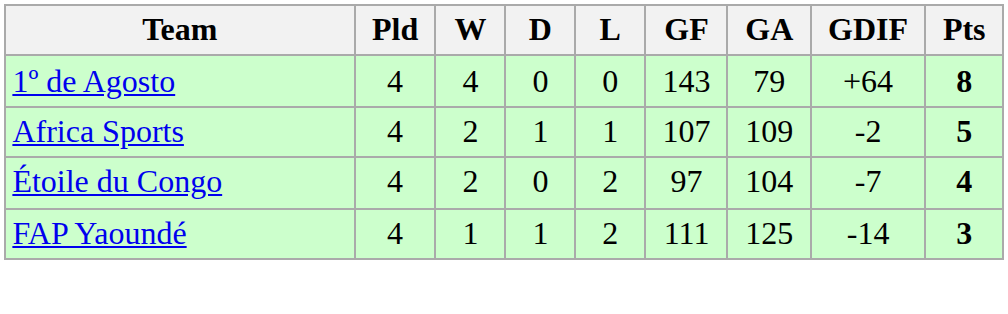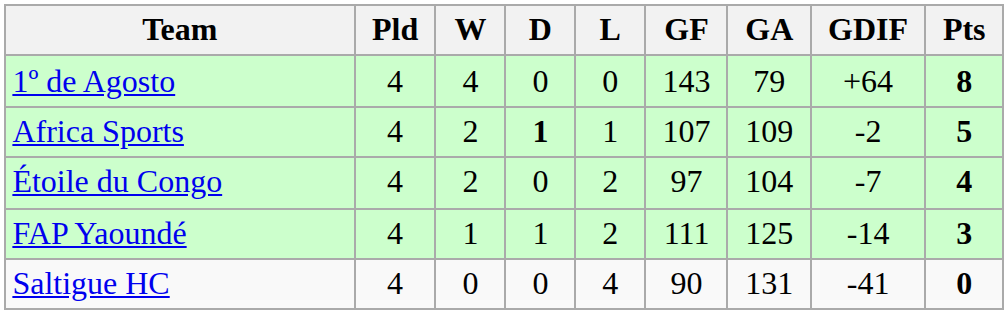 <table class=wikitable style="text-align:center" width=500>
 <tr>
 <th width=25%>Team</th>
 <th width=5%>Pld</th>
 <th width=5%>W</th>
 <th width=5%>D</th>
 <th width=5%>L</th>
 <th width=5%>GF</th>
 <th width=5%>GA</th>
 <th width=5%>GDIF</th>
 <th width=5%>Pts</th>
 </tr>
 <tr bgcolor=#ccffcc>
 <td align="left"> <a href='#'>1º de Agosto</a></td>
 <td>4</td>
 <td>4</td>
 <td>0</td>
 <td>0</td>
 <td>143</td>
 <td>79</td>
 <td>+64</td>
 <td><strong>8</strong></td>
 </tr>
 <tr bgcolor=#ccffcc>
 <td align="left"> <a href='#'>Africa Sports</a></td>
 <td>4</td>
 <td>2</td>
-<td>1</td>
+<td><strong>1</strong></td>
 <td>1</td>
 <td>107</td>
 <td>109</td>
 <td>-2</td>
 <td><strong>5</strong></td>
 </tr>
 <tr bgcolor=#ccffcc>
 <td align="left"> <a href='#'>Étoile du Congo</a></td>
 <td>4</td>
 <td>2</td>
 <td>0</td>
 <td>2</td>
 <td>97</td>
 <td>104</td>
 <td>-7</td>
 <td><strong>4</strong></td>
 </tr>
 <tr bgcolor=#ccffcc>
 <td align="left"> <a href='#'>FAP Yaoundé</a></td>
 <td>4</td>
 <td>1</td>
 <td>1</td>
 <td>2</td>
 <td>111</td>
 <td>125</td>
 <td>-14</td>
 <td><strong>3</strong></td>
 </tr>
+<tr>
+<td align="left"> <a href='#'>Saltigue HC</a></td>
+<td>4</td>
+<td>0</td>
+<td>0</td>
+<td>4</td>
+<td>90</td>
+<td>131</td>
+<td>-41</td>
+<td><strong>0</strong></td>
+</tr>
 </table>
